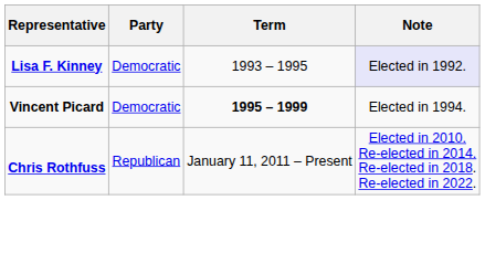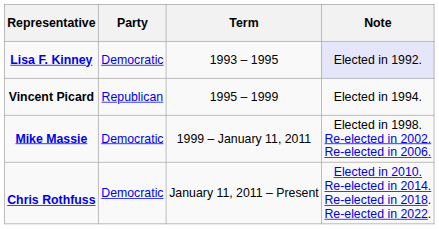 <table class=wikitable style="text-align:center">
 <tr style="height:3em">
 <th>Representative</th>
 <th>Party</th>
 <th>Term</th>
 <th>Note</th>
 </tr>
 <tr style="height:3em">
 <td><strong><a href='#'>Lisa F. Kinney</a></strong></td>
 <td><a href='#'>Democratic</a></td>
 <td>1993 – 1995</td>
 <td style="background: lavender;">Elected in 1992.</td>
 </tr>
 <tr style="height:3em">
 <td><strong>Vincent Picard</strong></td>
-<td><a href='#'>Democratic</a></td>
-<td><strong>1995 – 1999</strong></td>
+<td><a href='#'>Republican</a></td>
+<td>1995 – 1999</td>
 <td>Elected in 1994.</td>
 </tr>
 <tr style="height:3em">
+<td><strong><a href='#'>Mike Massie</a></strong></td>
+<td><a href='#'>Democratic</a></td>
+<td>1999 – January 11, 2011</td>
+<td>Elected in 1998.<br><a href='#'>Re-elected in 2002.</a><br><a href='#'>Re-elected in 2006.</a></td>
+</tr>
+<tr style="height:3em">
 <td align="left"><br><strong><a href='#'>Chris Rothfuss</a></strong></td>
-<td><a href='#'>Republican</a></td>
+<td><a href='#'>Democratic</a></td>
 <td>January 11, 2011 – Present</td>
 <td><a href='#'>Elected in 2010.</a><br><a href='#'>Re-elected in 2014.</a><br><a href='#'>Re-elected in 2018</a>.<br><a href='#'>Re-elected in 2022</a>.</td>
 </tr>
 </table>
